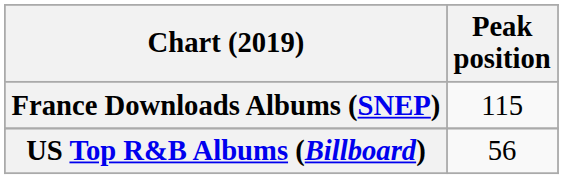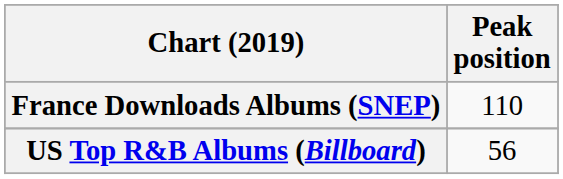 <table class="wikitable plainrowheaders" style="text-align:center">
 <tr>
 <th scope="col">Chart (2019)</th>
 <th scope="col">Peak<br>position</th>
 </tr>
 <tr>
 <th scope="row">France Downloads Albums (<a href='#'>SNEP</a>)</th>
-<td>115</td>
+<td>110</td>
 </tr>
 <tr>
 </tr>
 <tr>
 </tr>
 <tr>
 <th scope="row">US <a href='#'>Top R&B Albums</a> (<em><a href='#'>Billboard</a></em>)</th>
 <td>56</td>
 </tr>
 </table>
